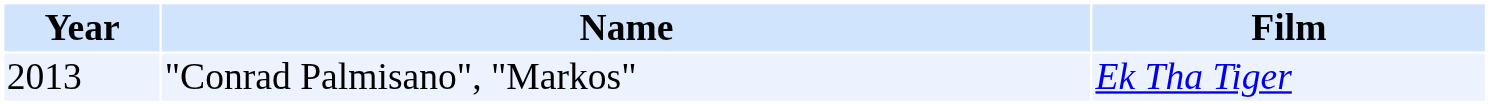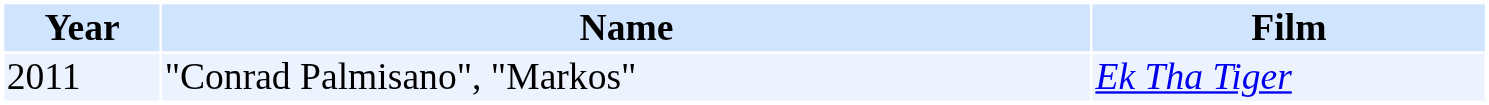 <table cellspacing="1" cellpadding="1" border="0" style="width:50%;">
 <tr style="background:#d1e4fd;">
 <th>Year</th>
 <th>Name</th>
 <th>Film</th>
 </tr>
 <tr style="background:#edf3fe;">
-<td>2013</td>
+<td>2011</td>
 <td>"Conrad Palmisano", "Markos"</td>
 <td><em><a href='#'>Ek Tha Tiger</a></em></td>
 </tr>
 <tr>
 </tr>
 </table>
